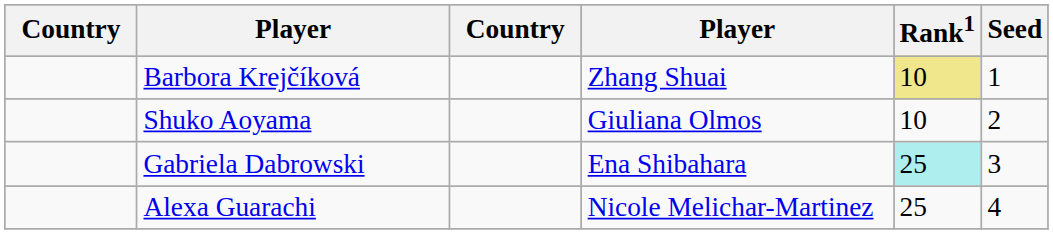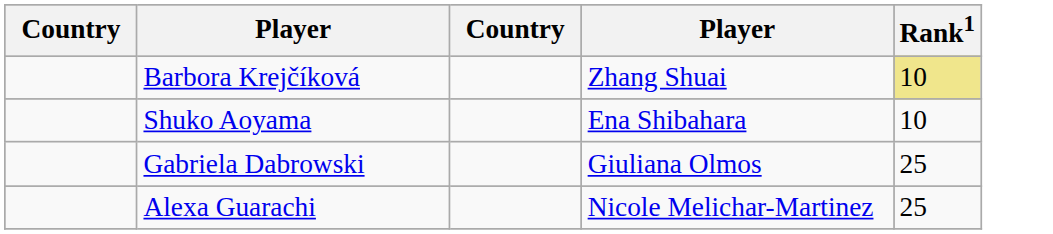 <table class="sortable wikitable">
 <tr>
 <th width="70">Country</th>
 <th width="175">Player</th>
 <th width="70">Country</th>
 <th width="175">Player</th>
 <th>Rank<sup>1</sup></th>
-<th>Seed</th>
 </tr>
 <tr>
 <td></td>
 <td><a href='#'>Barbora Krejčíková</a></td>
 <td></td>
 <td><a href='#'>Zhang Shuai</a></td>
 <td style="background: khaki;">10</td>
-<td>1</td>
 </tr>
 <tr>
 <td></td>
 <td><a href='#'>Shuko Aoyama</a></td>
 <td></td>
-<td><a href='#'>Giuliana Olmos</a></td>
+<td><a href='#'>Ena Shibahara</a></td>
 <td>10</td>
-<td>2</td>
 </tr>
 <tr>
 <td></td>
 <td><a href='#'>Gabriela Dabrowski</a></td>
 <td></td>
-<td><a href='#'>Ena Shibahara</a></td>
-<td style="background: paleturquoise;">25</td>
-<td>3</td>
+<td><a href='#'>Giuliana Olmos</a></td>
+<td>25</td>
 </tr>
 <tr>
 <td></td>
 <td><a href='#'>Alexa Guarachi</a></td>
 <td></td>
 <td><a href='#'>Nicole Melichar-Martinez</a></td>
 <td>25</td>
-<td>4</td>
 </tr>
 </table>
